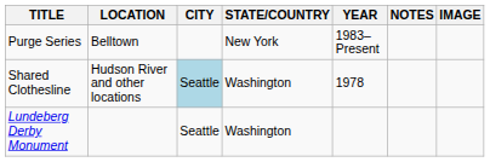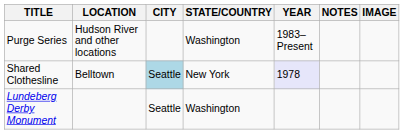 <table class="wikitable">
 <tr>
 <th>TITLE</th>
 <th>LOCATION</th>
 <th>CITY</th>
 <th>STATE/COUNTRY</th>
 <th>YEAR</th>
 <th>NOTES</th>
 <th>IMAGE</th>
 </tr>
 <tr>
 <td>Purge Series</td>
-<td>Belltown</td>
+<td>Hudson River and other locations</td>
 <td></td>
-<td>New York</td>
+<td>Washington</td>
 <td>1983–Present</td>
 <td></td>
 <td></td>
 </tr>
 <tr>
 <td>Shared Clothesline</td>
-<td>Hudson River and other locations</td>
+<td>Belltown</td>
 <td style="background: lightblue;">Seattle</td>
-<td>Washington</td>
-<td>1978</td>
+<td>New York</td>
+<td style="background: lavender;">1978</td>
 <td></td>
 <td></td>
 </tr>
 <tr>
 <td><em><a href='#'>Lundeberg Derby Monument</a></em></td>
 <td></td>
 <td>Seattle</td>
 <td>Washington</td>
 <td></td>
 <td></td>
 <td></td>
 </tr>
 </table>
